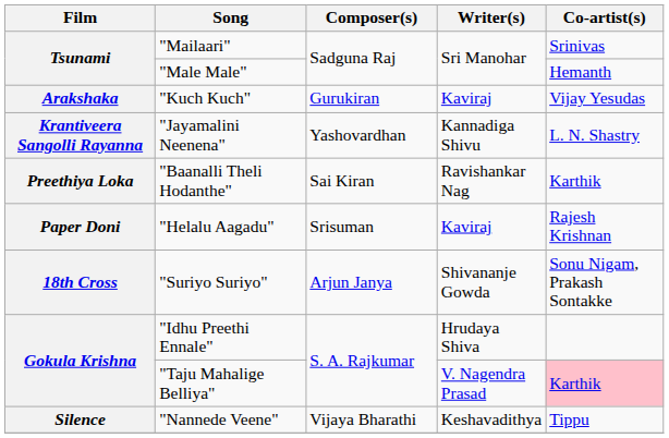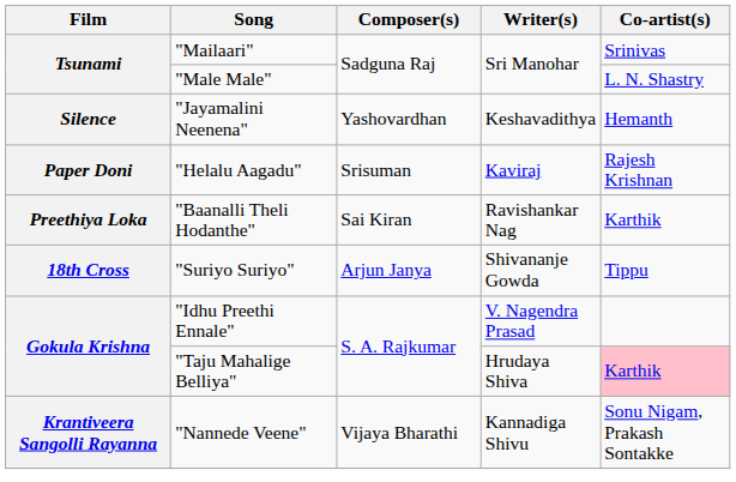 <table class="wikitable plainrowheaders" width="100%" textcolor:#000;">
 <tr>
 <th scope="col" width=23%><strong>Film</strong></th>
 <th scope="col" width=23%><strong>Song</strong></th>
 <th scope="col" width=20%><strong>Composer(s)</strong></th>
 <th scope="col" width=16%><strong>Writer(s)</strong></th>
 <th scope="col" width=18%><strong>Co-artist(s)</strong></th>
 </tr>
 <tr>
 <th rowspan="2"><em>Tsunami</em></th>
 <td>"Mailaari"</td>
 <td rowspan="2">Sadguna Raj</td>
 <td rowspan="2">Sri Manohar</td>
 <td><a href='#'>Srinivas</a></td>
 </tr>
 <tr>
 <td>"Male Male"</td>
+<td><a href='#'>L. N. Shastry</a></td>
+</tr>
+<tr>
+<th><em>Silence</em></th>
+<td>"Jayamalini Neenena"</td>
+<td>Yashovardhan</td>
+<td>Keshavadithya</td>
 <td><a href='#'>Hemanth</a></td>
 </tr>
 <tr>
-<th><em><a href='#'>Arakshaka</a></em></th>
-<td>"Kuch Kuch"</td>
-<td><a href='#'>Gurukiran</a></td>
+<th><em>Paper Doni</em></th>
+<td>"Helalu Aagadu"</td>
+<td>Srisuman</td>
 <td><a href='#'>Kaviraj</a></td>
-<td><a href='#'>Vijay Yesudas</a></td>
-</tr>
-<tr>
-<th><em><a href='#'>Krantiveera Sangolli Rayanna</a></em></th>
-<td>"Jayamalini Neenena"</td>
-<td>Yashovardhan</td>
-<td>Kannadiga Shivu</td>
-<td><a href='#'>L. N. Shastry</a></td>
+<td><a href='#'>Rajesh Krishnan</a></td>
 </tr>
 <tr>
 <th><em>Preethiya Loka</em></th>
 <td>"Baanalli Theli Hodanthe"</td>
 <td>Sai Kiran</td>
 <td>Ravishankar Nag</td>
 <td><a href='#'>Karthik</a></td>
 </tr>
 <tr>
-<th><em>Paper Doni</em></th>
-<td>"Helalu Aagadu"</td>
-<td>Srisuman</td>
-<td><a href='#'>Kaviraj</a></td>
-<td><a href='#'>Rajesh Krishnan</a></td>
-</tr>
-<tr>
 <th><em><a href='#'>18th Cross</a></em></th>
 <td>"Suriyo Suriyo"</td>
 <td><a href='#'>Arjun Janya</a></td>
 <td>Shivananje Gowda</td>
-<td><a href='#'>Sonu Nigam</a>, Prakash Sontakke</td>
+<td><a href='#'>Tippu</a></td>
 </tr>
 <tr>
 <th rowspan="2"><em><a href='#'>Gokula Krishna</a></em></th>
 <td>"Idhu Preethi Ennale"</td>
 <td rowspan="2"><a href='#'>S. A. Rajkumar</a></td>
-<td>Hrudaya Shiva</td>
+<td><a href='#'>V. Nagendra Prasad</a></td>
 <td></td>
 </tr>
 <tr>
 <td>"Taju Mahalige Belliya"</td>
-<td><a href='#'>V. Nagendra Prasad</a></td>
+<td>Hrudaya Shiva</td>
 <td style="background: pink;"><a href='#'>Karthik</a></td>
 </tr>
 <tr>
-<th><em>Silence</em></th>
+<th><em><a href='#'>Krantiveera Sangolli Rayanna</a></em></th>
 <td>"Nannede Veene"</td>
 <td>Vijaya Bharathi</td>
-<td>Keshavadithya</td>
-<td><a href='#'>Tippu</a></td>
+<td>Kannadiga Shivu</td>
+<td><a href='#'>Sonu Nigam</a>, Prakash Sontakke</td>
 </tr>
 <tr>
 </tr>
 </table>
